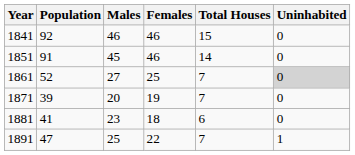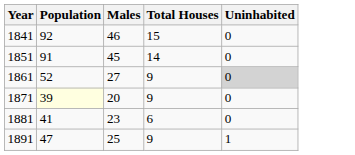 <table class="wikitable">
 <tr>
 <th>Year</th>
 <th>Population</th>
 <th>Males</th>
-<th>Females</th>
 <th>Total Houses</th>
 <th>Uninhabited</th>
 </tr>
 <tr>
 <td>1841</td>
 <td>92</td>
-<td>46</td>
 <td>46</td>
 <td>15</td>
 <td>0</td>
 </tr>
 <tr>
 <td>1851</td>
 <td>91</td>
 <td>45</td>
-<td>46</td>
 <td>14</td>
 <td>0</td>
 </tr>
 <tr>
 <td>1861</td>
 <td>52</td>
 <td>27</td>
-<td>25</td>
-<td>7</td>
+<td>9</td>
 <td style="background: lightgrey;">0</td>
 </tr>
 <tr>
 <td>1871</td>
-<td>39</td>
+<td style="background: lightyellow;">39</td>
 <td>20</td>
-<td>19</td>
-<td>7</td>
+<td>9</td>
 <td>0</td>
 </tr>
 <tr>
 <td>1881</td>
 <td>41</td>
 <td>23</td>
-<td>18</td>
 <td>6</td>
 <td>0</td>
 </tr>
 <tr>
 <td>1891</td>
 <td>47</td>
 <td>25</td>
-<td>22</td>
-<td>7</td>
+<td>9</td>
 <td>1</td>
 </tr>
 </table>
